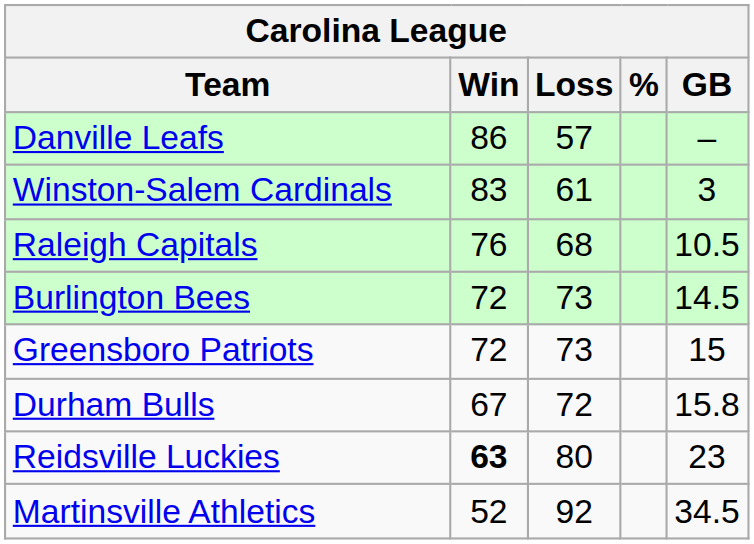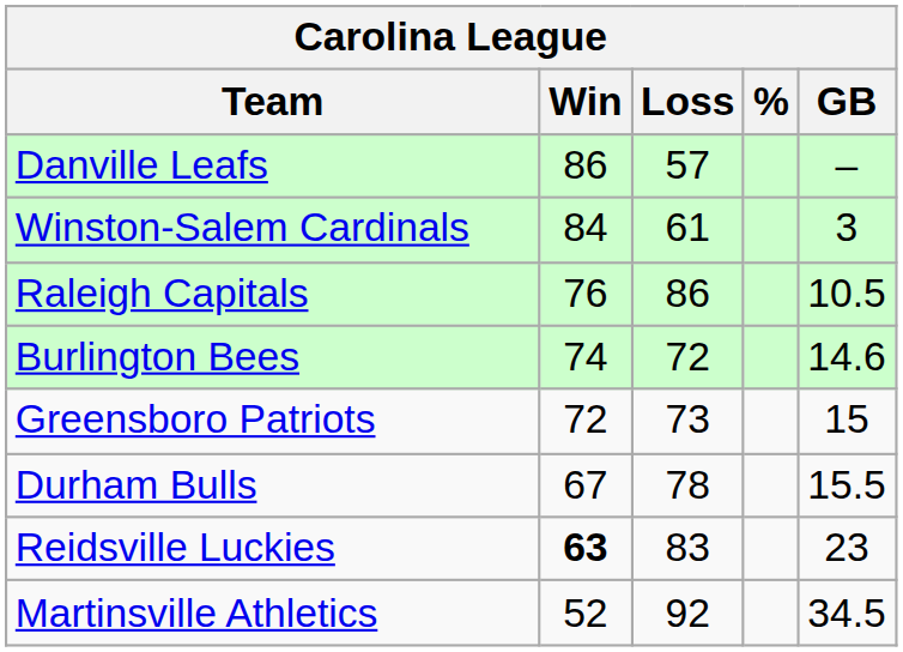 <table class="wikitable">
 <tr>
 <th colspan="5">Carolina League</th>
 </tr>
 <tr>
 <th width="60%">Team</th>
 <th>Win</th>
 <th>Loss</th>
 <th>%</th>
 <th>GB</th>
 </tr>
 <tr align=center bgcolor=ccffcc>
 <td align=left><a href='#'>Danville Leafs</a></td>
 <td>86</td>
 <td>57</td>
 <td></td>
 <td>–</td>
 </tr>
 <tr align=center bgcolor=ccffcc>
 <td align=left><a href='#'>Winston-Salem Cardinals</a></td>
-<td>83</td>
+<td>84</td>
 <td>61</td>
 <td></td>
 <td>3</td>
 </tr>
 <tr align=center bgcolor=ccffcc>
 <td align=left><a href='#'>Raleigh Capitals</a></td>
 <td>76</td>
-<td>68</td>
+<td>86</td>
 <td></td>
 <td>10.5</td>
 </tr>
 <tr align=center bgcolor=ccffcc>
 <td align=left><a href='#'>Burlington Bees</a></td>
+<td>74</td>
 <td>72</td>
-<td>73</td>
 <td></td>
-<td>14.5</td>
+<td>14.6</td>
 </tr>
 <tr align=center>
 <td align=left><a href='#'>Greensboro Patriots</a></td>
 <td>72</td>
 <td>73</td>
 <td></td>
 <td>15</td>
 </tr>
 <tr align=center>
 <td align=left><a href='#'>Durham Bulls</a></td>
 <td>67</td>
-<td>72</td>
+<td>78</td>
 <td></td>
-<td>15.8</td>
+<td>15.5</td>
 </tr>
 <tr align=center>
 <td align=left><a href='#'>Reidsville Luckies</a></td>
 <td><strong>63</strong></td>
-<td>80</td>
+<td>83</td>
 <td></td>
 <td>23</td>
 </tr>
 <tr align=center>
 <td align=left><a href='#'>Martinsville Athletics</a></td>
 <td>52</td>
 <td>92</td>
 <td></td>
 <td>34.5</td>
 </tr>
 </table>
